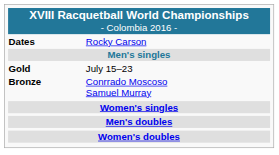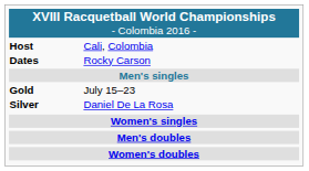 <table class="infobox" style="font-size: 90%; width: 28em;">
 <tr>
 <td colspan="2" style="background: #227799; text-align: center; color:#ffffff;"><big><strong>XVIII Racquetball World Championships</strong></big><br>- Colombia 2016 -</td>
+</tr>
+<tr style="vertical-align:top;">
+<td><strong>Host</strong></td>
+<td> <a href='#'>Cali</a>,  <a href='#'>Colombia</a></td>
 </tr>
 <tr style="vertical-align:top;">
 <td><strong>Dates</strong></td>
 <td> <a href='#'>Rocky Carson</a></td>
 </tr>
 <tr style="vertical-align:top;">
 <td colspan="2" style="background: #dfdfdf; text-align: center; color:#227799;"><strong>Men's singles</strong></td>
 </tr>
 <tr style="vertical-align:top;">
 <td><strong>Gold</strong> </td>
 <td>July 15–23</td>
 </tr>
 <tr>
-<td><strong>Bronze</strong> </td>
-<td> <a href='#'>Conrrado Moscoso</a>  <br> <a href='#'>Samuel Murray</a></td>
+<td><strong>Silver</strong> </td>
+<td>  <a href='#'>Daniel De La Rosa</a></td>
 </tr>
 <tr style="vertical-align:top;">
 </tr>
 <tr style="vertical-align:top;">
 <td colspan="2" style="background: #dfdfdf; text-align: center; color:#227799;"><strong><a href='#'>Women's singles</a></strong></td>
 </tr>
 <tr style="vertical-align:top;">
 </tr>
 <tr style="vertical-align:top;">
 <td colspan="2" style="background: #dfdfdf; text-align: center; color:#227799;"><strong><a href='#'>Men's doubles</a></strong></td>
 </tr>
 <tr style="vertical-align:top;">
 </tr>
 <tr style="vertical-align:top;">
 <td colspan="2" style="background: #dfdfdf; text-align: center; color:#227799;"><strong><a href='#'>Women's doubles</a></strong></td>
 </tr>
 <tr style="vertical-align:top;">
 </tr>
 </table>
